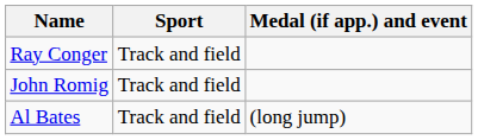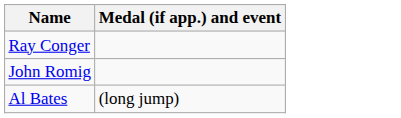 <table class="wikitable">
 <tr>
 <th>Name</th>
-<th>Sport</th>
 <th>Medal (if app.) and event</th>
 </tr>
 <tr>
 <td> <a href='#'>Ray Conger</a></td>
-<td>Track and field</td>
 <td></td>
 </tr>
 <tr>
 <td> <a href='#'>John Romig</a></td>
-<td>Track and field</td>
 <td></td>
 </tr>
 <tr>
 <td> <a href='#'>Al Bates</a></td>
-<td>Track and field</td>
 <td> (long jump)</td>
 </tr>
 </table>
